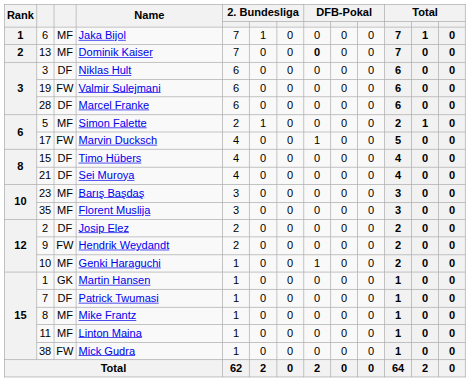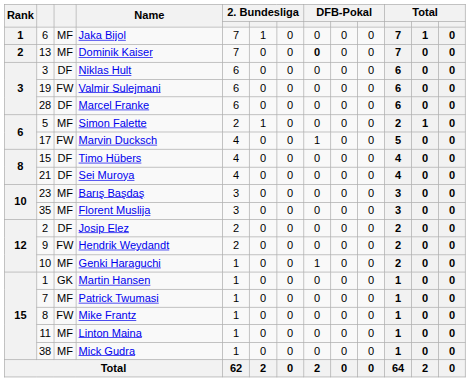 <table class="wikitable" style="text-align:center;">
 <tr>
 <th rowspan=2>Rank</th>
 <th rowspan=2></th>
 <th rowspan=2></th>
 <th rowspan=2 width=205>Name</th>
 <th colspan=3 width=110>2. Bundesliga</th>
 <th colspan=3 width=110>DFB-Pokal</th>
 <th colspan=3 width=110>Total</th>
 </tr>
 <tr>
 <th width=30></th>
 <th width=30></th>
 <th width=30></th>
 <th width=30></th>
 <th width=30></th>
 <th width=30></th>
 <th width=30></th>
 <th width=30></th>
 <th width=30></th>
 </tr>
 <tr>
 <th>1</th>
 <td>6</td>
 <td>MF</td>
 <td align="left"> <a href='#'>Jaka Bijol</a></td>
 <td>7</td>
 <td>1</td>
 <td>0</td>
 <td>0</td>
 <td>0</td>
 <td>0</td>
 <th>7</th>
 <th>1</th>
 <th>0</th>
 </tr>
 <tr>
 <th>2</th>
 <td>13</td>
 <td>MF</td>
 <td align="left"> <a href='#'>Dominik Kaiser</a></td>
 <td>7</td>
 <td>0</td>
 <td>0</td>
 <td><strong>0</strong></td>
 <td>0</td>
 <td>0</td>
 <th>7</th>
 <th>0</th>
 <th>0</th>
 </tr>
 <tr>
 <th rowspan=3>3</th>
 <td>3</td>
 <td>DF</td>
 <td align="left"> <a href='#'>Niklas Hult</a></td>
 <td>6</td>
 <td>0</td>
 <td>0</td>
 <td>0</td>
 <td>0</td>
 <td>0</td>
 <th>6</th>
 <th>0</th>
 <th>0</th>
 </tr>
 <tr>
 <td>19</td>
 <td>FW</td>
 <td align="left"> <a href='#'>Valmir Sulejmani</a></td>
 <td>6</td>
 <td>0</td>
 <td>0</td>
 <td>0</td>
 <td>0</td>
 <td>0</td>
 <th>6</th>
 <th>0</th>
 <th>0</th>
 </tr>
 <tr>
 <td>28</td>
 <td>DF</td>
 <td align="left"> <a href='#'>Marcel Franke</a></td>
 <td>6</td>
 <td>0</td>
 <td>0</td>
 <td>0</td>
 <td>0</td>
 <td>0</td>
 <th>6</th>
 <th>0</th>
 <th>0</th>
 </tr>
 <tr>
 <th rowspan=2>6</th>
 <td>5</td>
 <td>MF</td>
 <td align="left"> <a href='#'>Simon Falette</a></td>
 <td>2</td>
 <td>1</td>
 <td>0</td>
 <td>0</td>
 <td>0</td>
 <td>0</td>
 <th>2</th>
 <th>1</th>
 <th>0</th>
 </tr>
 <tr>
 <td>17</td>
 <td>FW</td>
 <td align="left"> <a href='#'>Marvin Ducksch</a></td>
 <td>4</td>
 <td>0</td>
 <td>0</td>
 <td>1</td>
 <td>0</td>
 <td>0</td>
 <th>5</th>
 <th>0</th>
 <th>0</th>
 </tr>
 <tr>
 <th rowspan=2>8</th>
 <td>15</td>
 <td>DF</td>
 <td align="left"> <a href='#'>Timo Hübers</a></td>
 <td>4</td>
 <td>0</td>
 <td>0</td>
 <td>0</td>
 <td>0</td>
 <td>0</td>
 <th>4</th>
 <th>0</th>
 <th>0</th>
 </tr>
 <tr>
 <td>21</td>
 <td>DF</td>
 <td align="left"> <a href='#'>Sei Muroya</a></td>
 <td>4</td>
 <td>0</td>
 <td>0</td>
 <td>0</td>
 <td>0</td>
 <td>0</td>
 <th>4</th>
 <th>0</th>
 <th>0</th>
 </tr>
 <tr>
 <th rowspan=2>10</th>
 <td>23</td>
 <td>MF</td>
 <td align="left"> <a href='#'>Barış Başdaş</a></td>
 <td>3</td>
 <td>0</td>
 <td>0</td>
 <td>0</td>
 <td>0</td>
 <td>0</td>
 <th>3</th>
 <th>0</th>
 <th>0</th>
 </tr>
 <tr>
 <td>35</td>
 <td>MF</td>
 <td align="left"> <a href='#'>Florent Muslija</a></td>
 <td>3</td>
 <td>0</td>
 <td>0</td>
 <td>0</td>
 <td>0</td>
 <td>0</td>
 <th>3</th>
 <th>0</th>
 <th>0</th>
 </tr>
 <tr>
 <th rowspan=3>12</th>
 <td>2</td>
 <td>DF</td>
 <td align="left"> <a href='#'>Josip Elez</a></td>
 <td>2</td>
 <td>0</td>
 <td>0</td>
 <td>0</td>
 <td>0</td>
 <td>0</td>
 <th>2</th>
 <th>0</th>
 <th>0</th>
 </tr>
 <tr>
 <td>9</td>
 <td>FW</td>
 <td align="left"> <a href='#'>Hendrik Weydandt</a></td>
 <td>2</td>
 <td>0</td>
 <td>0</td>
 <td>0</td>
 <td>0</td>
 <td>0</td>
 <th>2</th>
 <th>0</th>
 <th>0</th>
 </tr>
 <tr>
 <td>10</td>
 <td>MF</td>
 <td align="left"> <a href='#'>Genki Haraguchi</a></td>
 <td>1</td>
 <td>0</td>
 <td>0</td>
 <td>1</td>
 <td>0</td>
 <td>0</td>
 <th>2</th>
 <th>0</th>
 <th>0</th>
 </tr>
 <tr>
 <th rowspan=5>15</th>
 <td>1</td>
 <td>GK</td>
 <td align="left"> <a href='#'>Martin Hansen</a></td>
 <td>1</td>
 <td>0</td>
 <td>0</td>
 <td>0</td>
 <td>0</td>
 <td>0</td>
 <th>1</th>
 <th>0</th>
 <th>0</th>
 </tr>
 <tr>
 <td>7</td>
-<td>DF</td>
+<td>MF</td>
 <td align="left"> <a href='#'>Patrick Twumasi</a></td>
 <td>1</td>
 <td>0</td>
 <td>0</td>
 <td>0</td>
 <td>0</td>
 <td>0</td>
 <th>1</th>
 <th>0</th>
 <th>0</th>
 </tr>
 <tr>
 <td>8</td>
-<td>MF</td>
+<td>FW</td>
 <td align="left"> <a href='#'>Mike Frantz</a></td>
 <td>1</td>
 <td>0</td>
 <td>0</td>
 <td>0</td>
 <td>0</td>
 <td>0</td>
 <th>1</th>
 <th>0</th>
 <th>0</th>
 </tr>
 <tr>
 <td>11</td>
 <td>MF</td>
 <td align="left"> <a href='#'>Linton Maina</a></td>
 <td>1</td>
 <td>0</td>
 <td>0</td>
 <td>0</td>
 <td>0</td>
 <td>0</td>
 <th>1</th>
 <th>0</th>
 <th>0</th>
 </tr>
 <tr>
 <td>38</td>
-<td>FW</td>
+<td>MF</td>
 <td align="left"> <a href='#'>Mick Gudra</a></td>
 <td>1</td>
 <td>0</td>
 <td>0</td>
 <td>0</td>
 <td>0</td>
 <td>0</td>
 <th>1</th>
 <th>0</th>
 <th>0</th>
 </tr>
 <tr>
 <th colspan="4">Total</th>
 <th>62</th>
 <th>2</th>
 <th>0</th>
 <th>2</th>
 <th>0</th>
 <th>0</th>
 <th>64</th>
 <th>2</th>
 <th>0</th>
 </tr>
 </table>
